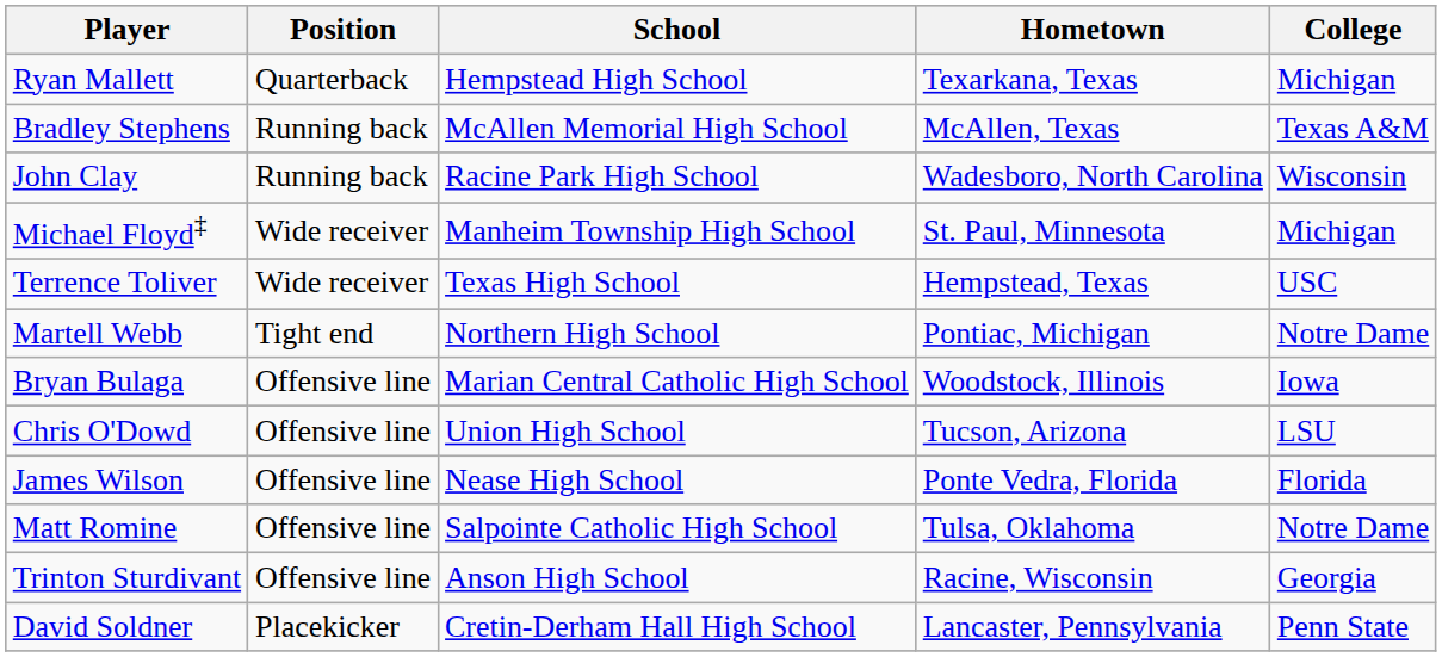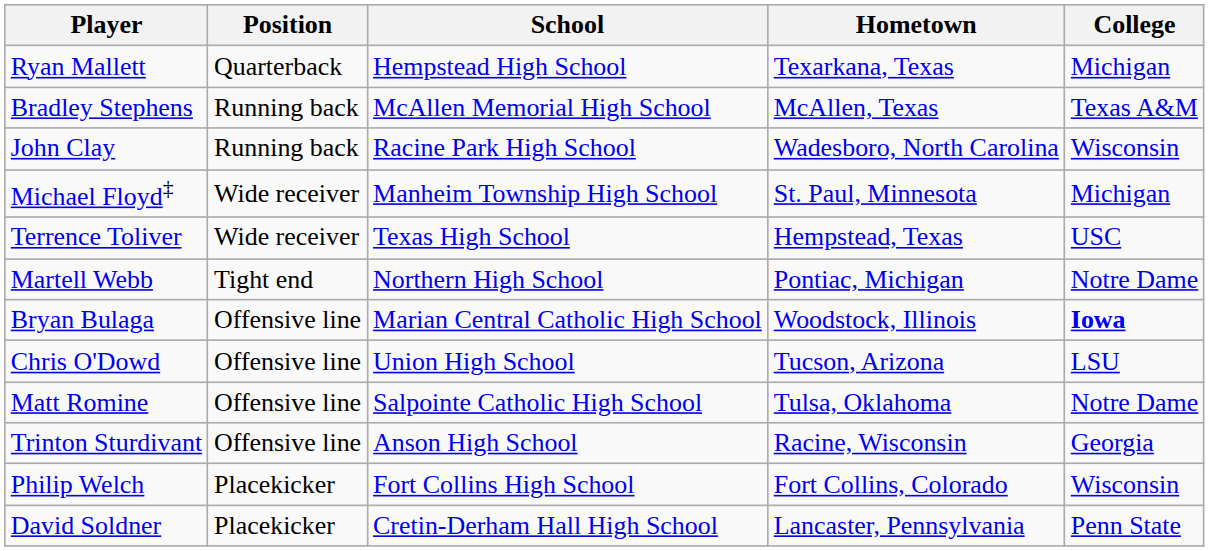 <table class="wikitable">
 <tr>
 <th>Player</th>
 <th>Position</th>
 <th>School</th>
 <th>Hometown</th>
 <th>College</th>
 </tr>
 <tr>
 <td><a href='#'>Ryan Mallett</a></td>
 <td>Quarterback</td>
 <td><a href='#'>Hempstead High School</a></td>
 <td><a href='#'>Texarkana, Texas</a></td>
 <td><a href='#'>Michigan</a></td>
 </tr>
 <tr>
 <td><a href='#'>Bradley Stephens</a></td>
 <td>Running back</td>
 <td><a href='#'>McAllen Memorial High School</a></td>
 <td><a href='#'>McAllen, Texas</a></td>
 <td><a href='#'>Texas A&M</a></td>
 </tr>
 <tr>
 <td><a href='#'>John Clay</a></td>
 <td>Running back</td>
 <td><a href='#'>Racine Park High School</a></td>
 <td><a href='#'>Wadesboro, North Carolina</a></td>
 <td><a href='#'>Wisconsin</a></td>
 </tr>
 <tr>
 <td><a href='#'>Michael Floyd</a><sup>‡</sup></td>
 <td>Wide receiver</td>
 <td><a href='#'>Manheim Township High School</a></td>
 <td><a href='#'>St. Paul, Minnesota</a></td>
 <td><a href='#'>Michigan</a></td>
 </tr>
 <tr>
 <td><a href='#'>Terrence Toliver</a></td>
 <td>Wide receiver</td>
 <td><a href='#'>Texas High School</a></td>
 <td><a href='#'>Hempstead, Texas</a></td>
 <td><a href='#'>USC</a></td>
 </tr>
 <tr>
 <td><a href='#'>Martell Webb</a></td>
 <td>Tight end</td>
 <td><a href='#'>Northern High School</a></td>
 <td><a href='#'>Pontiac, Michigan</a></td>
 <td><a href='#'>Notre Dame</a></td>
 </tr>
 <tr>
 <td><a href='#'>Bryan Bulaga</a></td>
 <td>Offensive line</td>
 <td><a href='#'>Marian Central Catholic High School</a></td>
 <td><a href='#'>Woodstock, Illinois</a></td>
-<td><a href='#'>Iowa</a></td>
+<td><strong><a href='#'>Iowa</a></strong></td>
 </tr>
 <tr>
 <td><a href='#'>Chris O'Dowd</a></td>
 <td>Offensive line</td>
 <td><a href='#'>Union High School</a></td>
 <td><a href='#'>Tucson, Arizona</a></td>
 <td><a href='#'>LSU</a></td>
-</tr>
-<tr>
-<td><a href='#'>James Wilson</a></td>
-<td>Offensive line</td>
-<td><a href='#'>Nease High School</a></td>
-<td><a href='#'>Ponte Vedra, Florida</a></td>
-<td><a href='#'>Florida</a></td>
 </tr>
 <tr>
 <td><a href='#'>Matt Romine</a></td>
 <td>Offensive line</td>
 <td><a href='#'>Salpointe Catholic High School</a></td>
 <td><a href='#'>Tulsa, Oklahoma</a></td>
 <td><a href='#'>Notre Dame</a></td>
 </tr>
 <tr>
 <td><a href='#'>Trinton Sturdivant</a></td>
 <td>Offensive line</td>
 <td><a href='#'>Anson High School</a></td>
 <td><a href='#'>Racine, Wisconsin</a></td>
 <td><a href='#'>Georgia</a></td>
 </tr>
 <tr>
+<td><a href='#'>Philip Welch</a></td>
+<td>Placekicker</td>
+<td><a href='#'>Fort Collins High School</a></td>
+<td><a href='#'>Fort Collins, Colorado</a></td>
+<td><a href='#'>Wisconsin</a></td>
+</tr>
+<tr>
 <td><a href='#'>David Soldner</a></td>
 <td>Placekicker</td>
 <td><a href='#'>Cretin-Derham Hall High School</a></td>
 <td><a href='#'>Lancaster, Pennsylvania</a></td>
 <td><a href='#'>Penn State</a></td>
 </tr>
 </table>
